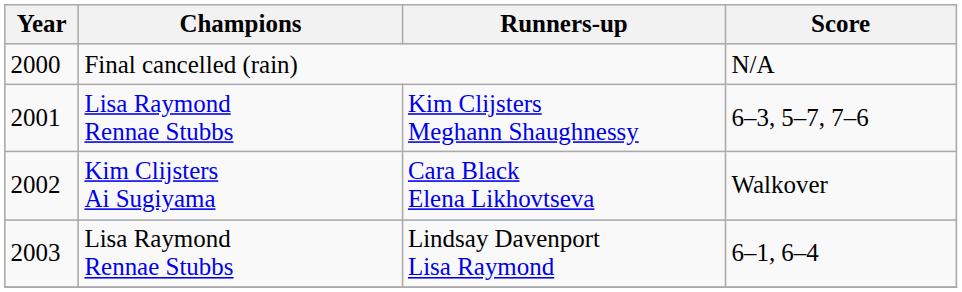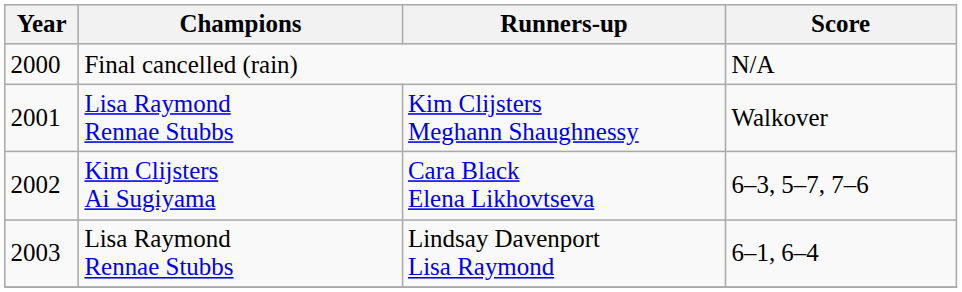 <table class="wikitable">
 <tr>
 <th style="width:40px">Year</th>
 <th style="width:200px">Champions</th>
 <th style="width:200px">Runners-up</th>
 <th style="width:140px" class="unsortable">Score</th>
 </tr>
 <tr>
 <td>2000</td>
 <td colspan=2>Final cancelled (rain)</td>
 <td>N/A</td>
 </tr>
 <tr>
 <td>2001</td>
 <td> <a href='#'>Lisa Raymond</a><br> <a href='#'>Rennae Stubbs</a></td>
 <td> <a href='#'>Kim Clijsters</a><br> <a href='#'>Meghann Shaughnessy</a></td>
-<td>6–3, 5–7, 7–6</td>
+<td>Walkover</td>
 </tr>
 <tr>
 <td>2002</td>
 <td> <a href='#'>Kim Clijsters</a><br> <a href='#'>Ai Sugiyama</a></td>
 <td> <a href='#'>Cara Black</a><br> <a href='#'>Elena Likhovtseva</a></td>
-<td>Walkover</td>
+<td>6–3, 5–7, 7–6</td>
 </tr>
 <tr>
 <td>2003</td>
 <td> Lisa Raymond<br> <a href='#'>Rennae Stubbs</a></td>
 <td> Lindsay Davenport<br> <a href='#'>Lisa Raymond</a></td>
 <td>6–1, 6–4</td>
 </tr>
 <tr>
 </tr>
 </table>
